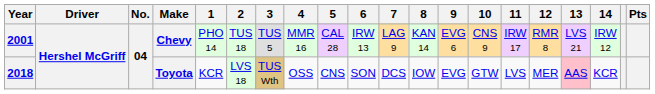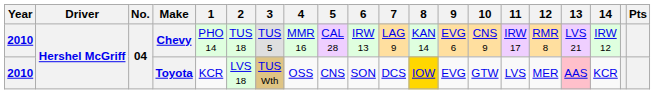 <table class="wikitable" style="text-align:center; font-size:75%">
 <tr>
 <th>Year</th>
 <th>Driver</th>
 <th>No.</th>
 <th>Make</th>
 <th>1</th>
 <th>2</th>
 <th>3</th>
 <th>4</th>
 <th>5</th>
 <th>6</th>
 <th>7</th>
 <th>8</th>
 <th>9</th>
 <th>10</th>
 <th>11</th>
 <th>12</th>
 <th>13</th>
 <th>14</th>
 <th></th>
 <th>Pts</th>
 </tr>
 <tr>
-<th><a href='#'>2001</a></th>
+<th><a href='#'>2010</a></th>
 <th rowspan=2><a href='#'>Hershel McGriff</a></th>
 <th rowspan=2>04</th>
 <th><a href='#'>Chevy</a></th>
 <td style="background:#DFFFDF;"><a href='#'>PHO</a><br><small>14</small></td>
 <td style="background:#DFFFDF;"><a href='#'>TUS</a><br><small>18</small></td>
 <td style="background:#DFDFDF;"><a href='#'>TUS</a><br><small>5</small></td>
 <td style="background:#DFFFDF;"><a href='#'>MMR</a><br><small>16</small></td>
 <td style="background:#EFCFFF;"><a href='#'>CAL</a><br><small>28</small></td>
 <td style="background:#DFFFDF;"><a href='#'>IRW</a><br><small>13</small></td>
 <td style="background:#FFDF9F;"><a href='#'>LAG</a><br><small>9</small></td>
 <td style="background:#DFFFDF;"><a href='#'>KAN</a><br><small>14</small></td>
 <td style="background:#FFDF9F;"><a href='#'>EVG</a><br><small>6</small></td>
 <td style="background:#FFDF9F;"><a href='#'>CNS</a><br><small>9</small></td>
 <td style="background:#EFCFFF;"><a href='#'>IRW</a><br><small>17</small></td>
 <td style="background:#FFDF9F;"><a href='#'>RMR</a><br><small>8</small></td>
 <td style="background:#EFCFFF;"><a href='#'>LVS</a><br><small>21</small></td>
 <td style="background:#DFFFDF;"><a href='#'>IRW</a><br><small>12</small></td>
 <th></th>
 <th></th>
 </tr>
 <tr>
-<th><a href='#'>2018</a></th>
+<th><a href='#'>2010</a></th>
 <th><a href='#'>Toyota</a></th>
 <td><a href='#'>KCR</a></td>
 <td style="background:#DFFFDF;"><a href='#'>LVS</a><br><small>18</small></td>
 <td style="background:#DFC484;"><a href='#'>TUS</a><br><small>Wth</small></td>
 <td><a href='#'>OSS</a></td>
 <td><a href='#'>CNS</a></td>
 <td><a href='#'>SON</a></td>
 <td><a href='#'>DCS</a></td>
-<td><a href='#'>IOW</a></td>
+<td style="background: gold;"><a href='#'>IOW</a></td>
 <td><a href='#'>EVG</a></td>
 <td><a href='#'>GTW</a></td>
 <td><a href='#'>LVS</a></td>
 <td><a href='#'>MER</a></td>
 <td style="background: pink;"><a href='#'>AAS</a></td>
 <td><a href='#'>KCR</a></td>
 <th></th>
 <th></th>
 </tr>
 </table>
